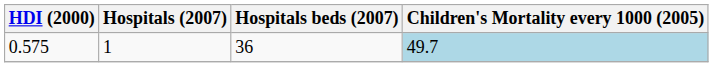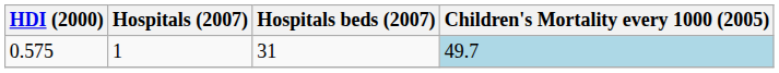 <table class="wikitable" border="1">
 <tr>
 <th><a href='#'>HDI</a> (2000)</th>
 <th>Hospitals (2007)</th>
 <th>Hospitals beds (2007)</th>
 <th>Children's Mortality every 1000 (2005)</th>
 </tr>
 <tr>
 <td>0.575</td>
 <td>1</td>
-<td>36</td>
+<td>31</td>
 <td style="background: lightblue;">49.7</td>
 </tr>
 <tr>
 </tr>
 </table>
